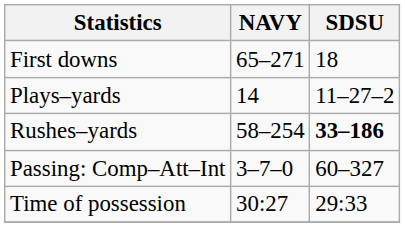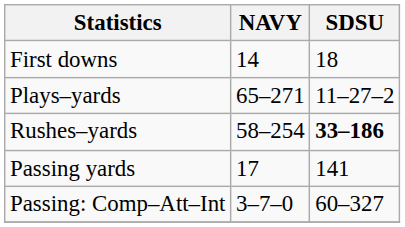 <table class="wikitable">
 <tr>
 <th>Statistics</th>
 <th>NAVY</th>
 <th>SDSU</th>
 </tr>
 <tr>
 <td>First downs</td>
-<td>65–271</td>
+<td>14</td>
 <td>18</td>
 </tr>
 <tr>
 <td>Plays–yards</td>
-<td>14</td>
+<td>65–271</td>
 <td>11–27–2</td>
 </tr>
 <tr>
 <td>Rushes–yards</td>
 <td>58–254</td>
 <td><strong>33–186</strong></td>
 </tr>
 <tr>
+<td>Passing yards</td>
+<td>17</td>
+<td>141</td>
+</tr>
+<tr>
 <td>Passing: Comp–Att–Int</td>
 <td>3–7–0</td>
 <td>60–327</td>
 </tr>
 <tr>
-<td>Time of possession</td>
-<td>30:27</td>
-<td>29:33</td>
-</tr>
-<tr>
 </tr>
 </table>
